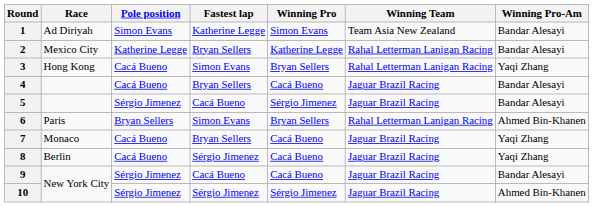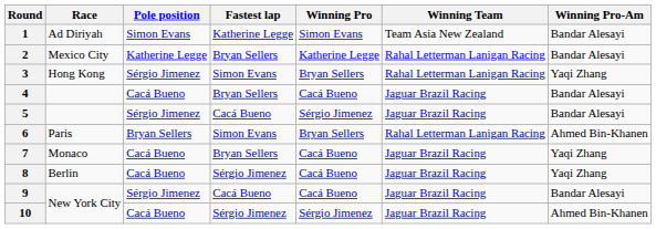 <table class="wikitable" style="font-size: 85%">
 <tr>
 <th scope="col">Round</th>
 <th scope="col">Race</th>
 <th scope="col"><a href='#'>Pole position</a></th>
 <th scope="col">Fastest lap</th>
 <th scope="col">Winning Pro</th>
 <th scope="col">Winning Team</th>
 <th scope="col">Winning Pro-Am</th>
 </tr>
 <tr>
 <th scope="row">1</th>
 <td> Ad Diriyah</td>
 <td> <a href='#'>Simon Evans</a></td>
 <td> <a href='#'>Katherine Legge</a></td>
 <td> <a href='#'>Simon Evans</a></td>
 <td>Team Asia New Zealand</td>
 <td> Bandar Alesayi</td>
 </tr>
 <tr>
 <th scope="row">2</th>
 <td> Mexico City</td>
 <td> <a href='#'>Katherine Legge</a></td>
 <td> <a href='#'>Bryan Sellers</a></td>
 <td> <a href='#'>Katherine Legge</a></td>
 <td><a href='#'>Rahal Letterman Lanigan Racing</a></td>
 <td> Bandar Alesayi</td>
 </tr>
 <tr>
 <th scope="row">3</th>
 <td> Hong Kong</td>
-<td> <a href='#'>Cacá Bueno</a></td>
+<td> <a href='#'>Sérgio Jimenez</a></td>
 <td> <a href='#'>Simon Evans</a></td>
 <td> <a href='#'>Bryan Sellers</a></td>
 <td><a href='#'>Rahal Letterman Lanigan Racing</a></td>
 <td> Yaqi Zhang</td>
 </tr>
 <tr>
 <th scope="row">4</th>
 <td></td>
 <td> <a href='#'>Cacá Bueno</a></td>
 <td> <a href='#'>Bryan Sellers</a></td>
 <td> <a href='#'>Cacá Bueno</a></td>
 <td><a href='#'>Jaguar Brazil Racing</a></td>
 <td> Bandar Alesayi</td>
 </tr>
 <tr>
 <th scope="row">5</th>
 <td></td>
 <td> <a href='#'>Sérgio Jimenez</a></td>
 <td> <a href='#'>Cacá Bueno</a></td>
 <td> <a href='#'>Sérgio Jimenez</a></td>
 <td><a href='#'>Jaguar Brazil Racing</a></td>
 <td> Bandar Alesayi</td>
 </tr>
 <tr>
 <th scope="row">6</th>
 <td> Paris</td>
 <td> <a href='#'>Bryan Sellers</a></td>
 <td> <a href='#'>Simon Evans</a></td>
 <td> <a href='#'>Bryan Sellers</a></td>
 <td><a href='#'>Rahal Letterman Lanigan Racing</a></td>
 <td> Ahmed Bin-Khanen</td>
 </tr>
 <tr>
 <th scope="row">7</th>
 <td> Monaco</td>
 <td> <a href='#'>Cacá Bueno</a></td>
 <td> <a href='#'>Bryan Sellers</a></td>
 <td> <a href='#'>Cacá Bueno</a></td>
 <td><a href='#'>Jaguar Brazil Racing</a></td>
 <td> Yaqi Zhang</td>
 </tr>
 <tr>
 <th scope="row">8</th>
 <td> Berlin</td>
 <td> <a href='#'>Cacá Bueno</a></td>
 <td> <a href='#'>Sérgio Jimenez</a></td>
 <td> <a href='#'>Cacá Bueno</a></td>
 <td><a href='#'>Jaguar Brazil Racing</a></td>
 <td> Yaqi Zhang</td>
 </tr>
 <tr>
 <th scope="row">9</th>
 <td rowspan=2> New York City</td>
 <td> <a href='#'>Sérgio Jimenez</a></td>
 <td> <a href='#'>Cacá Bueno</a></td>
 <td> <a href='#'>Cacá Bueno</a></td>
 <td><a href='#'>Jaguar Brazil Racing</a></td>
 <td> Bandar Alesayi</td>
 </tr>
 <tr>
 <th scope="row">10</th>
-<td> <a href='#'>Sérgio Jimenez</a></td>
+<td> <a href='#'>Cacá Bueno</a></td>
 <td> <a href='#'>Sérgio Jimenez</a></td>
 <td> <a href='#'>Sérgio Jimenez</a></td>
 <td><a href='#'>Jaguar Brazil Racing</a></td>
 <td> Ahmed Bin-Khanen</td>
 </tr>
 </table>
